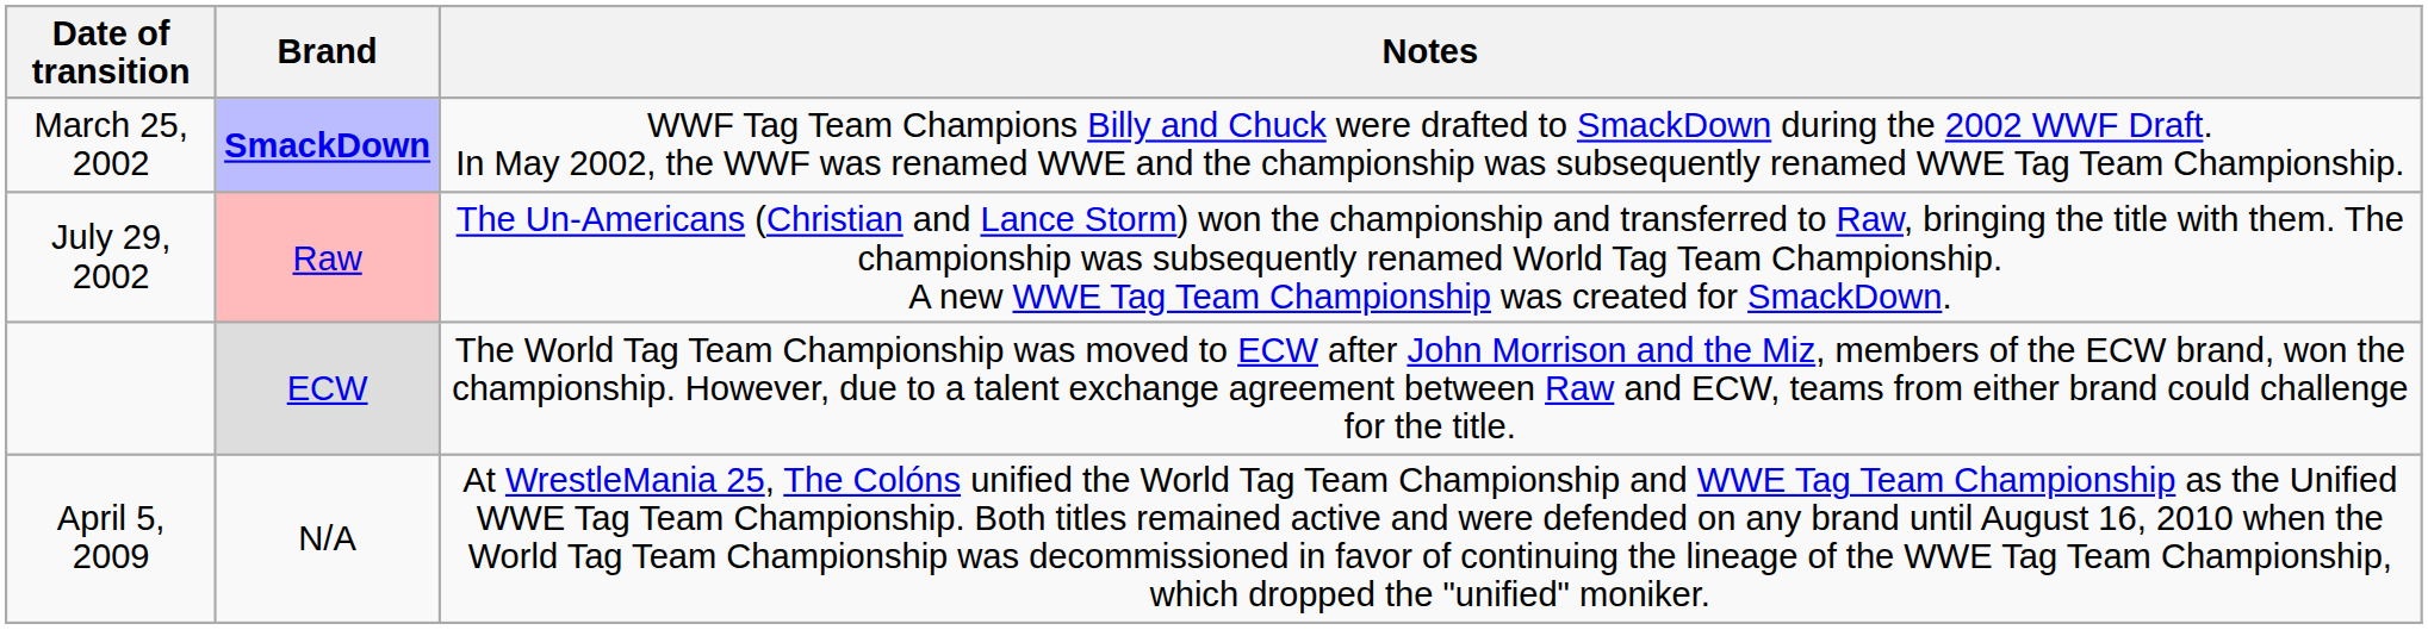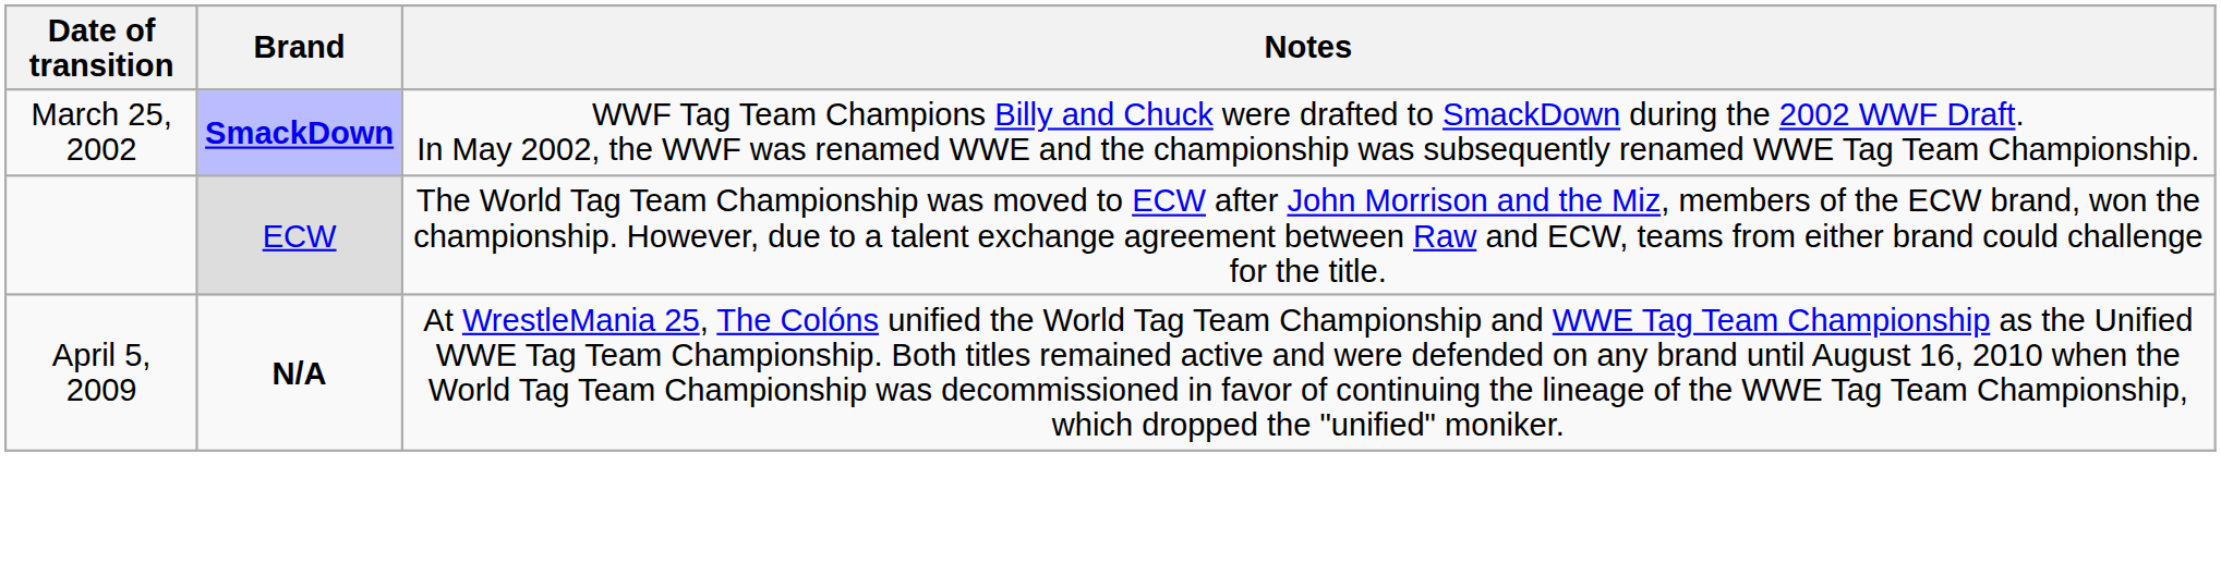 <table class="wikitable" style="font-size:85%; text-align:center; width:75%;">
 <tr>
 <th>Date of transition</th>
 <th>Brand</th>
 <th>Notes</th>
 </tr>
 <tr>
 <td>March 25, 2002</td>
 <td style="background-color:#bbf;"><strong><a href='#'>SmackDown</a></strong></td>
 <td>WWF Tag Team Champions <a href='#'>Billy and Chuck</a> were drafted to <a href='#'>SmackDown</a> during the <a href='#'>2002 WWF Draft</a>.<br>In May 2002, the WWF was renamed WWE and the championship was subsequently renamed WWE Tag Team Championship.</td>
 </tr>
 <tr>
-<td>July 29, 2002</td>
-<td style="background-color:#fbb;"><a href='#'>Raw</a></td>
-<td><a href='#'>The Un-Americans</a> (<a href='#'>Christian</a> and <a href='#'>Lance Storm</a>) won the championship and transferred to <a href='#'>Raw</a>, bringing the title with them. The championship was subsequently renamed World Tag Team Championship.<br>A new <a href='#'>WWE Tag Team Championship</a> was created for <a href='#'>SmackDown</a>.</td>
-</tr>
-<tr>
 <td></td>
 <td style="background-color:#ddd;"><a href='#'>ECW</a></td>
 <td>The World Tag Team Championship was moved to <a href='#'>ECW</a> after <a href='#'>John Morrison and the Miz</a>, members of the ECW brand, won the championship. However, due to a talent exchange agreement between <a href='#'>Raw</a> and ECW, teams from either brand could challenge for the title.</td>
 </tr>
 <tr>
 <td>April 5, 2009</td>
-<td>N/A</td>
+<td><strong>N/A</strong></td>
 <td>At <a href='#'>WrestleMania 25</a>, <a href='#'>The Colóns</a> unified the World Tag Team Championship and <a href='#'>WWE Tag Team Championship</a> as the Unified WWE Tag Team Championship. Both titles remained active and were defended on any brand until August 16, 2010 when the World Tag Team Championship was decommissioned in favor of continuing the lineage of the WWE Tag Team Championship, which dropped the "unified" moniker.</td>
 </tr>
 </table>
